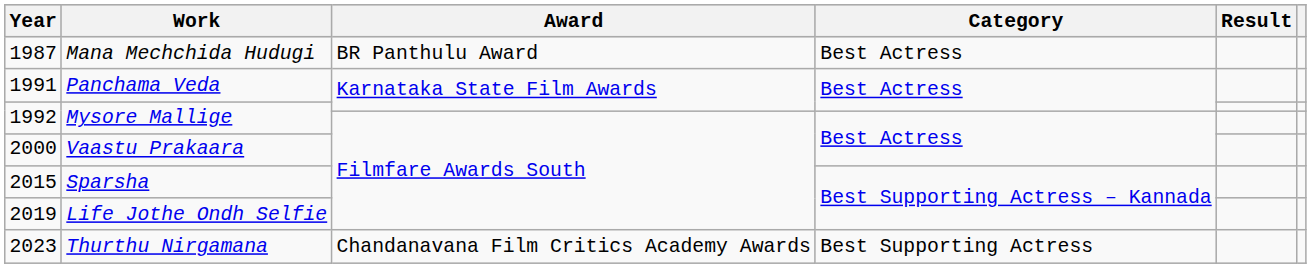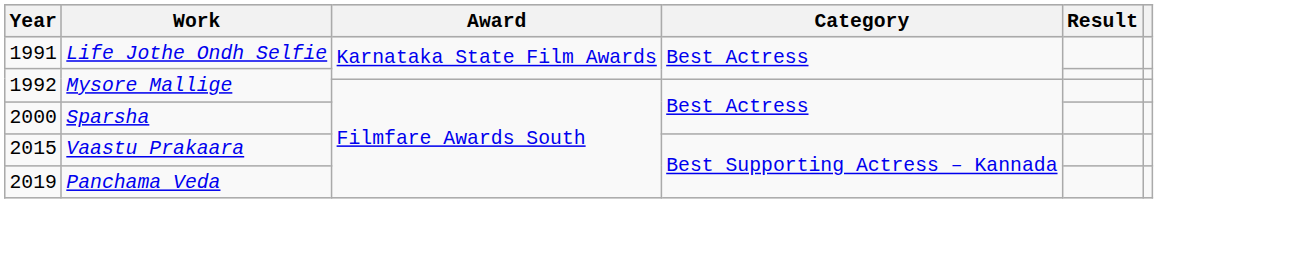 <table class="wikitable plainrowheaders sortable">
 <tr style="background:#ccc; text-align:center;">
 <th scope="col">Year</th>
 <th scope="col">Work</th>
 <th scope="col">Award</th>
 <th scope="col">Category</th>
 <th scope="col">Result</th>
 <th scope="col" class="unsortable"></th>
 </tr>
 <tr>
-<td>1987</td>
-<td><em>Mana Mechchida Hudugi</em></td>
-<td>BR Panthulu Award</td>
-<td>Best Actress</td>
-<td></td>
-<td></td>
-</tr>
-<tr>
 <td>1991</td>
-<td><em><a href='#'>Panchama Veda</a></em></td>
+<td><em><a href='#'>Life Jothe Ondh Selfie</a></em></td>
 <td rowspan="2"><a href='#'>Karnataka State Film Awards</a></td>
 <td rowspan="2"><a href='#'>Best Actress</a></td>
 <td></td>
 <td></td>
 </tr>
 <tr>
 <td rowspan="2">1992</td>
 <td rowspan="2"><em><a href='#'>Mysore Mallige</a></em></td>
 <td></td>
 <td></td>
 </tr>
 <tr>
 <td rowspan="4"><a href='#'>Filmfare Awards South</a></td>
 <td rowspan="2"><a href='#'>Best Actress</a></td>
 <td></td>
 <td></td>
 </tr>
 <tr>
 <td>2000</td>
-<td><em><a href='#'>Vaastu Prakaara</a></em></td>
+<td><em><a href='#'>Sparsha</a></em></td>
 <td></td>
 <td></td>
 </tr>
 <tr>
 <td>2015</td>
-<td><em><a href='#'>Sparsha</a></em></td>
+<td><em><a href='#'>Vaastu Prakaara</a></em></td>
 <td rowspan="2"><a href='#'>Best Supporting Actress – Kannada</a></td>
 <td></td>
 <td></td>
 </tr>
 <tr>
 <td>2019</td>
-<td><em><a href='#'>Life Jothe Ondh Selfie</a></em></td>
-<td></td>
-<td></td>
-</tr>
-<tr>
-<td>2023</td>
-<td><em><a href='#'>Thurthu Nirgamana</a></em></td>
-<td>Chandanavana Film Critics Academy Awards</td>
-<td>Best Supporting Actress</td>
+<td><em><a href='#'>Panchama Veda</a></em></td>
 <td></td>
 <td></td>
 </tr>
 </table>
